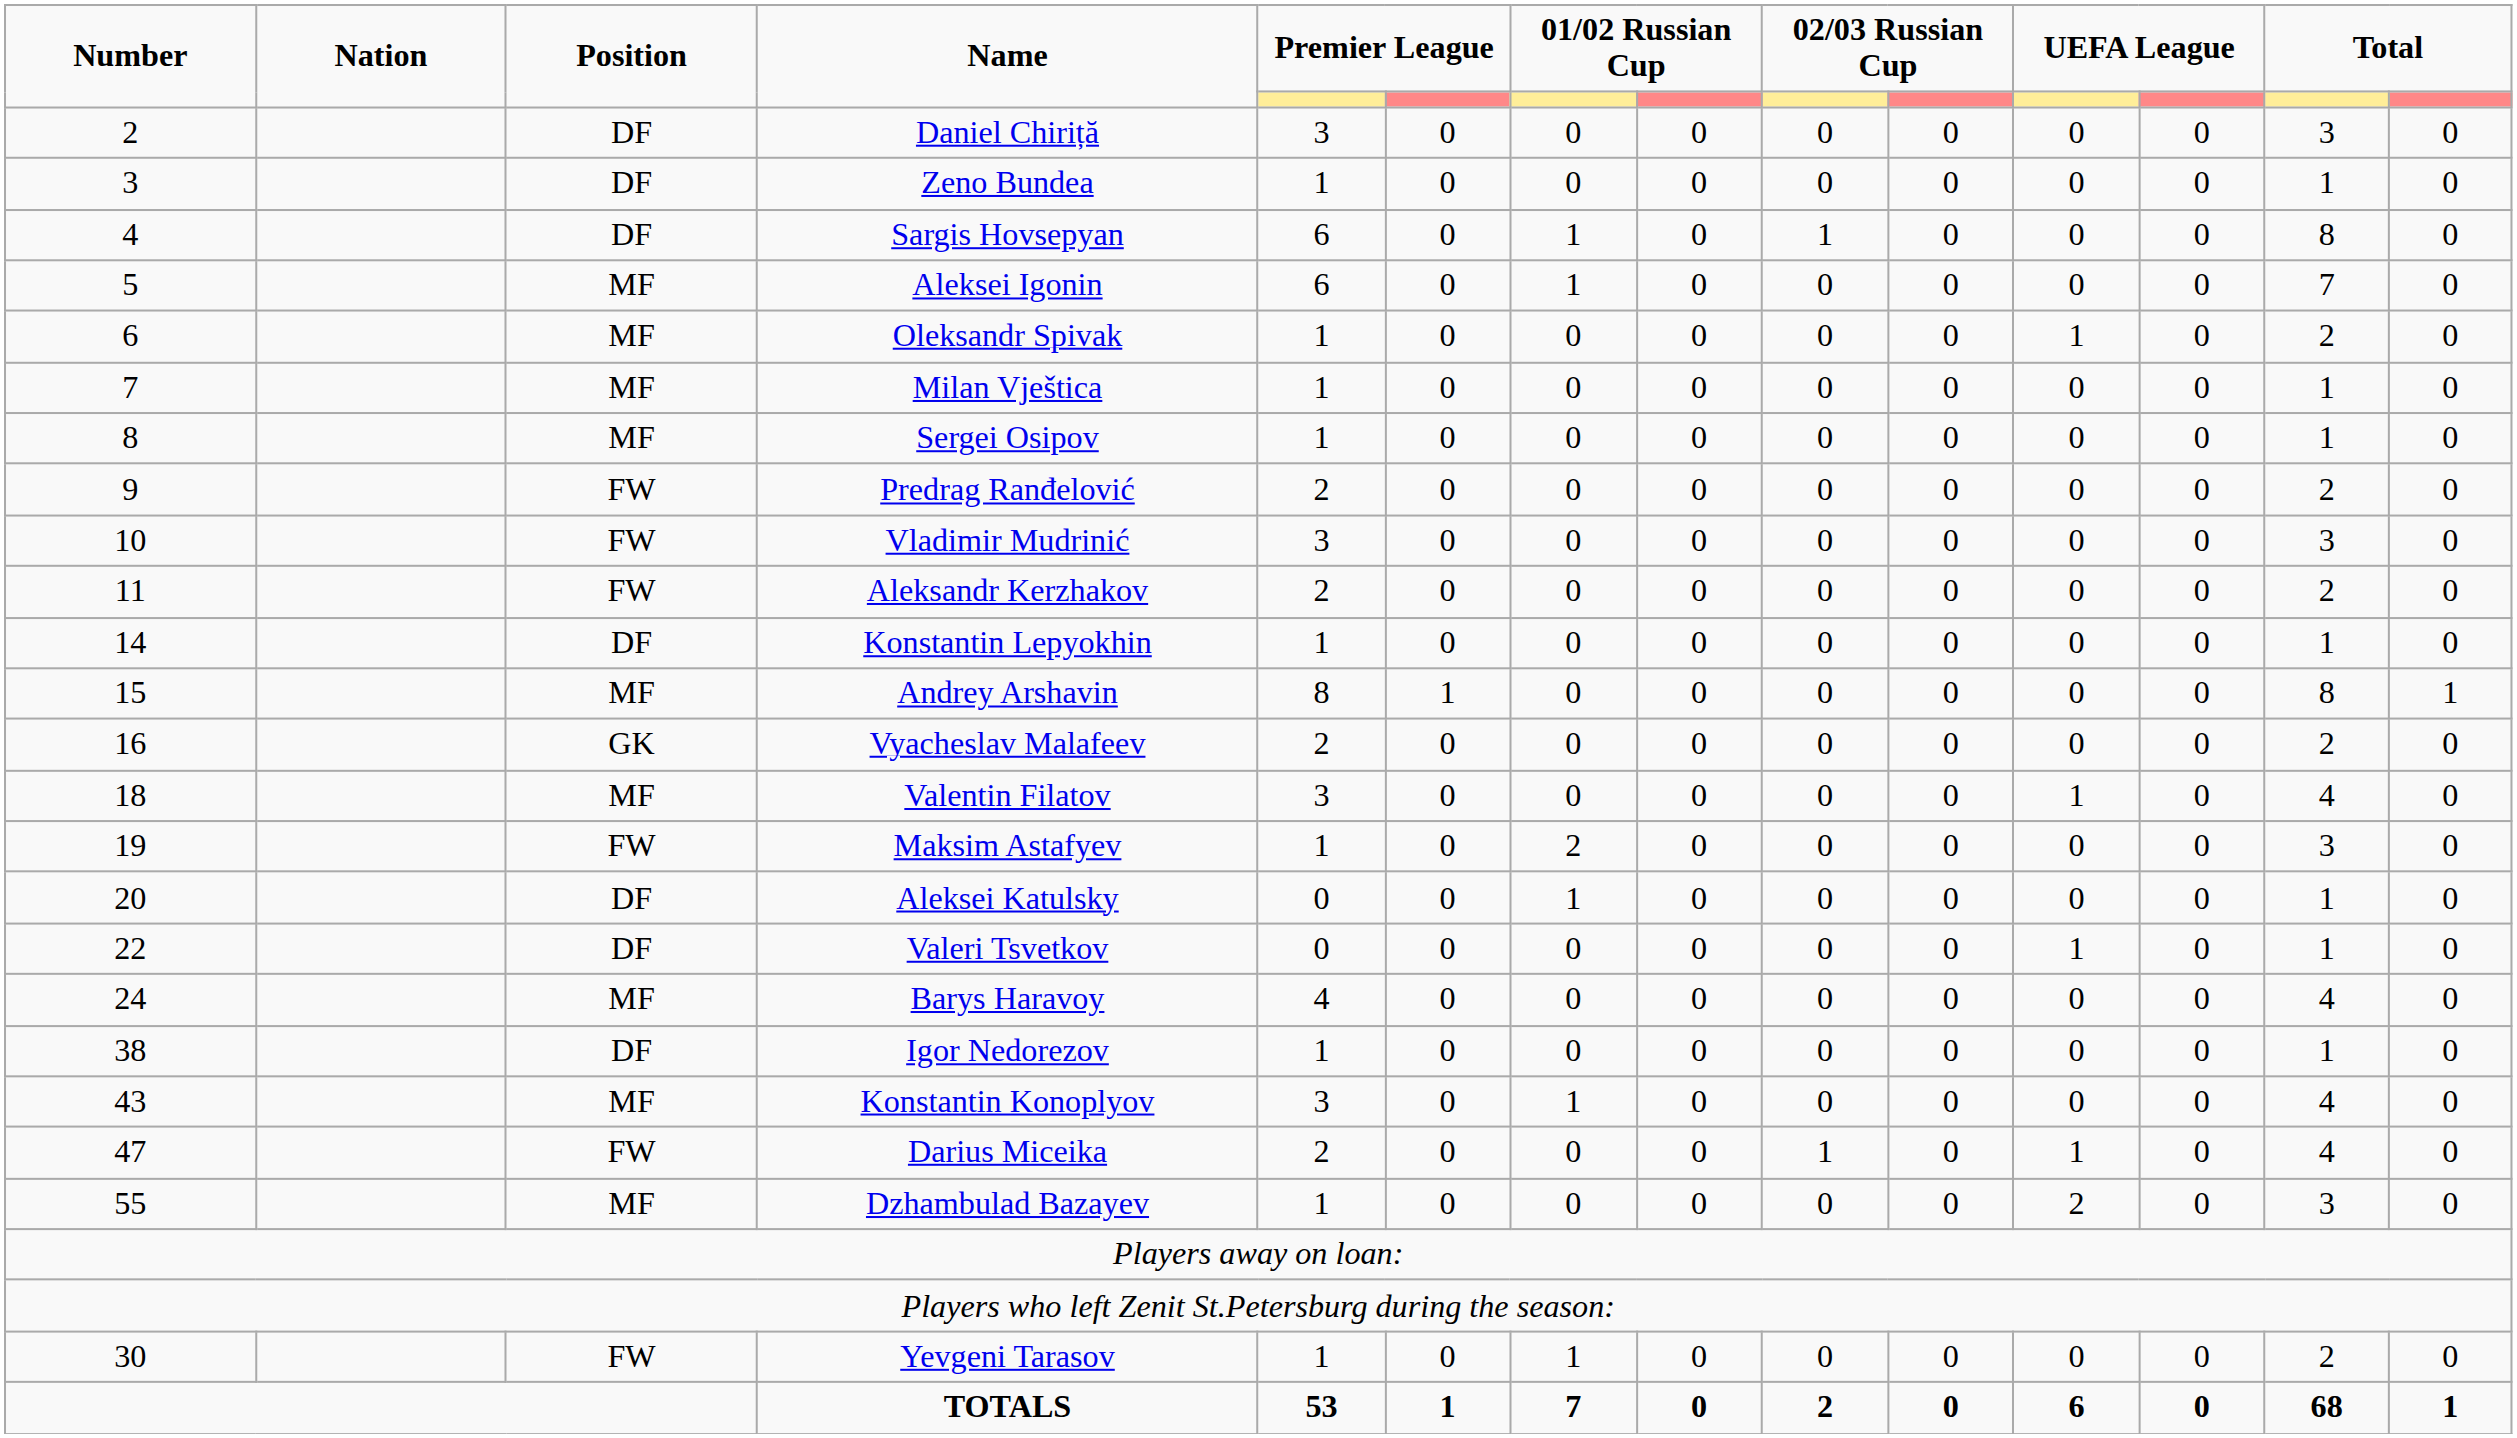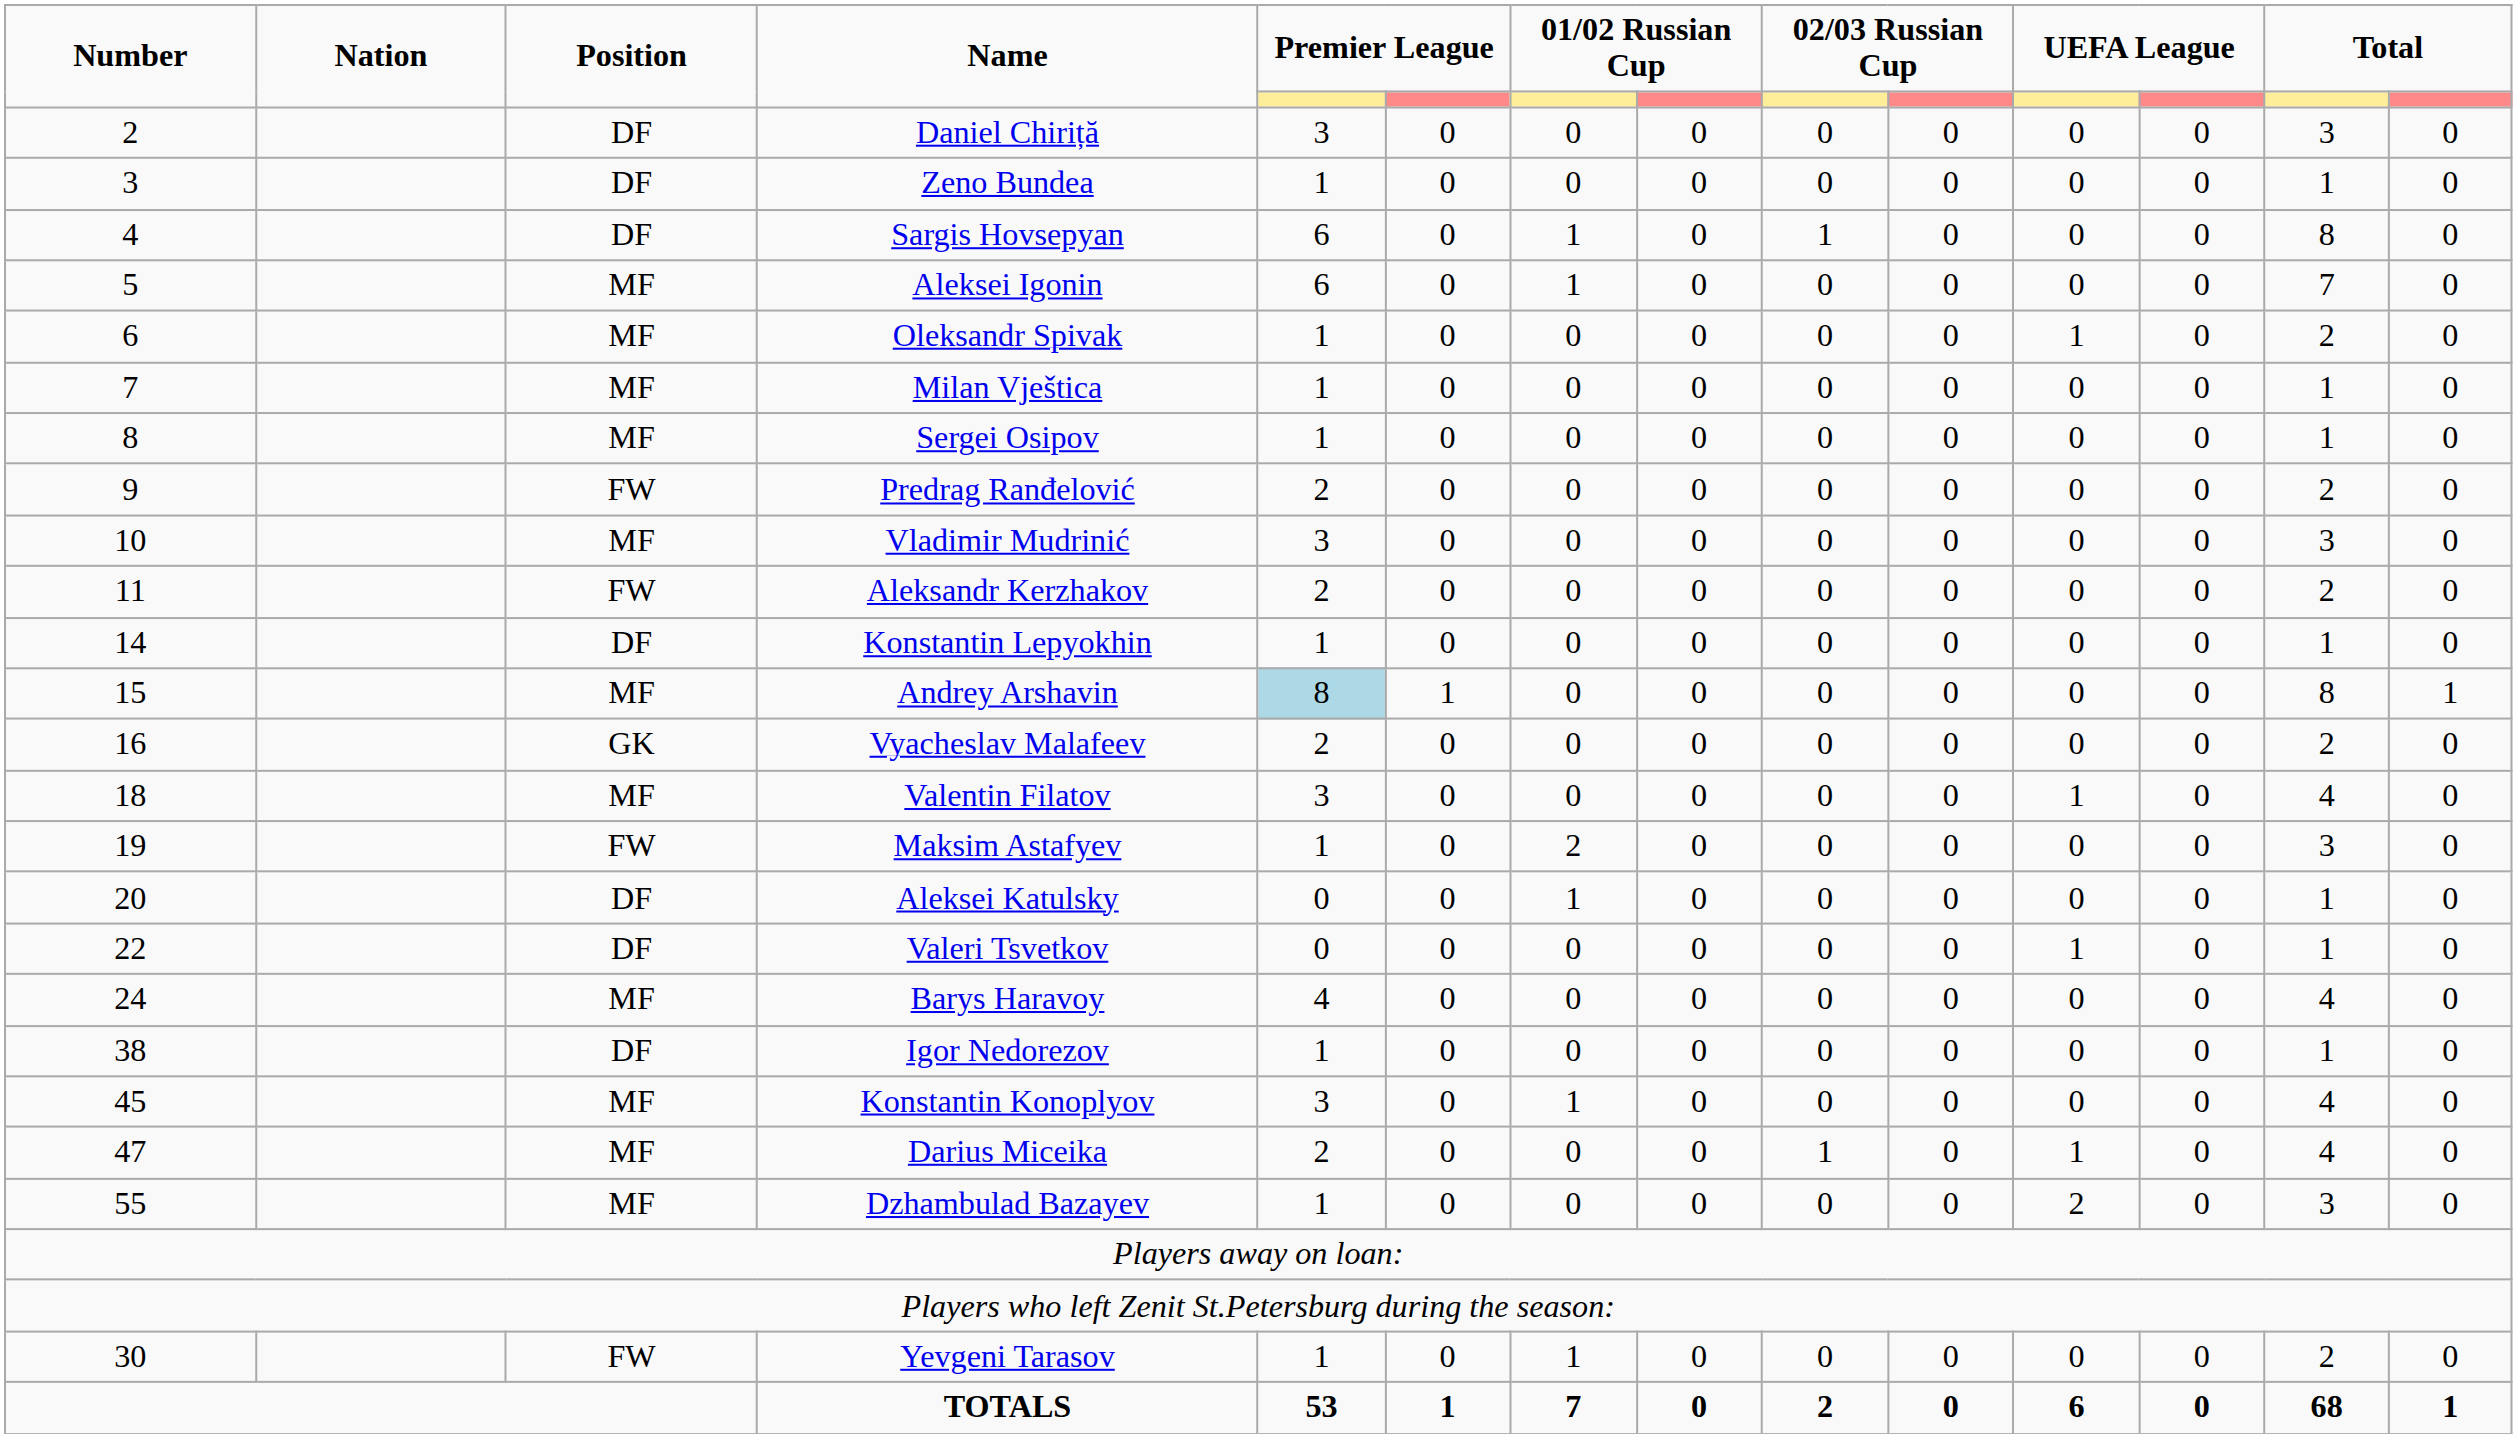 <table class="wikitable" style="font-size: 100%; text-align: center;">
 <tr>
 <td rowspan="2" width="10%" align="center"><strong>Number</strong></td>
 <td rowspan="2" width="10%" align="center"><strong>Nation</strong></td>
 <td rowspan="2" width="10%" align="center"><strong>Position</strong></td>
 <td rowspan="2" width="20%" align="center"><strong>Name</strong></td>
 <td colspan="2" align="center"><strong>Premier League</strong></td>
 <td colspan="2" align="center"><strong>01/02 Russian Cup</strong></td>
 <td colspan="2" align="center"><strong>02/03 Russian Cup</strong></td>
 <td colspan="2" align="center"><strong>UEFA League</strong></td>
 <td colspan="2" align="center"><strong>Total</strong></td>
 </tr>
 <tr>
 <th width=60 style="background: #FFEE99"></th>
 <th width=60 style="background: #FF8888"></th>
 <th width=60 style="background: #FFEE99"></th>
 <th width=60 style="background: #FF8888"></th>
 <th width=60 style="background: #FFEE99"></th>
 <th width=60 style="background: #FF8888"></th>
 <th width=60 style="background: #FFEE99"></th>
 <th width=60 style="background: #FF8888"></th>
 <th width=60 style="background: #FFEE99"></th>
 <th width=60 style="background: #FF8888"></th>
 </tr>
 <tr>
 <td>2</td>
 <td></td>
 <td>DF</td>
 <td><a href='#'>Daniel Chiriță</a></td>
 <td>3</td>
 <td>0</td>
 <td>0</td>
 <td>0</td>
 <td>0</td>
 <td>0</td>
 <td>0</td>
 <td>0</td>
 <td>3</td>
 <td>0</td>
 </tr>
 <tr>
 <td>3</td>
 <td></td>
 <td>DF</td>
 <td><a href='#'>Zeno Bundea</a></td>
 <td>1</td>
 <td>0</td>
 <td>0</td>
 <td>0</td>
 <td>0</td>
 <td>0</td>
 <td>0</td>
 <td>0</td>
 <td>1</td>
 <td>0</td>
 </tr>
 <tr>
 <td>4</td>
 <td></td>
 <td>DF</td>
 <td><a href='#'>Sargis Hovsepyan</a></td>
 <td>6</td>
 <td>0</td>
 <td>1</td>
 <td>0</td>
 <td>1</td>
 <td>0</td>
 <td>0</td>
 <td>0</td>
 <td>8</td>
 <td>0</td>
 </tr>
 <tr>
 <td>5</td>
 <td></td>
 <td>MF</td>
 <td><a href='#'>Aleksei Igonin</a></td>
 <td>6</td>
 <td>0</td>
 <td>1</td>
 <td>0</td>
 <td>0</td>
 <td>0</td>
 <td>0</td>
 <td>0</td>
 <td>7</td>
 <td>0</td>
 </tr>
 <tr>
 <td>6</td>
 <td></td>
 <td>MF</td>
 <td><a href='#'>Oleksandr Spivak</a></td>
 <td>1</td>
 <td>0</td>
 <td>0</td>
 <td>0</td>
 <td>0</td>
 <td>0</td>
 <td>1</td>
 <td>0</td>
 <td>2</td>
 <td>0</td>
 </tr>
 <tr>
 <td>7</td>
 <td></td>
 <td>MF</td>
 <td><a href='#'>Milan Vještica</a></td>
 <td>1</td>
 <td>0</td>
 <td>0</td>
 <td>0</td>
 <td>0</td>
 <td>0</td>
 <td>0</td>
 <td>0</td>
 <td>1</td>
 <td>0</td>
 </tr>
 <tr>
 <td>8</td>
 <td></td>
 <td>MF</td>
 <td><a href='#'>Sergei Osipov</a></td>
 <td>1</td>
 <td>0</td>
 <td>0</td>
 <td>0</td>
 <td>0</td>
 <td>0</td>
 <td>0</td>
 <td>0</td>
 <td>1</td>
 <td>0</td>
 </tr>
 <tr>
 <td>9</td>
 <td></td>
 <td>FW</td>
 <td><a href='#'>Predrag Ranđelović</a></td>
 <td>2</td>
 <td>0</td>
 <td>0</td>
 <td>0</td>
 <td>0</td>
 <td>0</td>
 <td>0</td>
 <td>0</td>
 <td>2</td>
 <td>0</td>
 </tr>
 <tr>
 <td>10</td>
 <td></td>
-<td>FW</td>
+<td>MF</td>
 <td><a href='#'>Vladimir Mudrinić</a></td>
 <td>3</td>
 <td>0</td>
 <td>0</td>
 <td>0</td>
 <td>0</td>
 <td>0</td>
 <td>0</td>
 <td>0</td>
 <td>3</td>
 <td>0</td>
 </tr>
 <tr>
 <td>11</td>
 <td></td>
 <td>FW</td>
 <td><a href='#'>Aleksandr Kerzhakov</a></td>
 <td>2</td>
 <td>0</td>
 <td>0</td>
 <td>0</td>
 <td>0</td>
 <td>0</td>
 <td>0</td>
 <td>0</td>
 <td>2</td>
 <td>0</td>
 </tr>
 <tr>
 <td>14</td>
 <td></td>
 <td>DF</td>
 <td><a href='#'>Konstantin Lepyokhin</a></td>
 <td>1</td>
 <td>0</td>
 <td>0</td>
 <td>0</td>
 <td>0</td>
 <td>0</td>
 <td>0</td>
 <td>0</td>
 <td>1</td>
 <td>0</td>
 </tr>
 <tr>
 <td>15</td>
 <td></td>
 <td>MF</td>
 <td><a href='#'>Andrey Arshavin</a></td>
-<td>8</td>
+<td style="background: lightblue;">8</td>
 <td>1</td>
 <td>0</td>
 <td>0</td>
 <td>0</td>
 <td>0</td>
 <td>0</td>
 <td>0</td>
 <td>8</td>
 <td>1</td>
 </tr>
 <tr>
 <td>16</td>
 <td></td>
 <td>GK</td>
 <td><a href='#'>Vyacheslav Malafeev</a></td>
 <td>2</td>
 <td>0</td>
 <td>0</td>
 <td>0</td>
 <td>0</td>
 <td>0</td>
 <td>0</td>
 <td>0</td>
 <td>2</td>
 <td>0</td>
 </tr>
 <tr>
 <td>18</td>
 <td></td>
 <td>MF</td>
 <td><a href='#'>Valentin Filatov</a></td>
 <td>3</td>
 <td>0</td>
 <td>0</td>
 <td>0</td>
 <td>0</td>
 <td>0</td>
 <td>1</td>
 <td>0</td>
 <td>4</td>
 <td>0</td>
 </tr>
 <tr>
 <td>19</td>
 <td></td>
 <td>FW</td>
 <td><a href='#'>Maksim Astafyev</a></td>
 <td>1</td>
 <td>0</td>
 <td>2</td>
 <td>0</td>
 <td>0</td>
 <td>0</td>
 <td>0</td>
 <td>0</td>
 <td>3</td>
 <td>0</td>
 </tr>
 <tr>
 <td>20</td>
 <td></td>
 <td>DF</td>
 <td><a href='#'>Aleksei Katulsky</a></td>
 <td>0</td>
 <td>0</td>
 <td>1</td>
 <td>0</td>
 <td>0</td>
 <td>0</td>
 <td>0</td>
 <td>0</td>
 <td>1</td>
 <td>0</td>
 </tr>
 <tr>
 <td>22</td>
 <td></td>
 <td>DF</td>
 <td><a href='#'>Valeri Tsvetkov</a></td>
 <td>0</td>
 <td>0</td>
 <td>0</td>
 <td>0</td>
 <td>0</td>
 <td>0</td>
 <td>1</td>
 <td>0</td>
 <td>1</td>
 <td>0</td>
 </tr>
 <tr>
 <td>24</td>
 <td></td>
 <td>MF</td>
 <td><a href='#'>Barys Haravoy</a></td>
 <td>4</td>
 <td>0</td>
 <td>0</td>
 <td>0</td>
 <td>0</td>
 <td>0</td>
 <td>0</td>
 <td>0</td>
 <td>4</td>
 <td>0</td>
 </tr>
 <tr>
 <td>38</td>
 <td></td>
 <td>DF</td>
 <td><a href='#'>Igor Nedorezov</a></td>
 <td>1</td>
 <td>0</td>
 <td>0</td>
 <td>0</td>
 <td>0</td>
 <td>0</td>
 <td>0</td>
 <td>0</td>
 <td>1</td>
 <td>0</td>
 </tr>
 <tr>
-<td>43</td>
+<td>45</td>
 <td></td>
 <td>MF</td>
 <td><a href='#'>Konstantin Konoplyov</a></td>
 <td>3</td>
 <td>0</td>
 <td>1</td>
 <td>0</td>
 <td>0</td>
 <td>0</td>
 <td>0</td>
 <td>0</td>
 <td>4</td>
 <td>0</td>
 </tr>
 <tr>
 <td>47</td>
 <td></td>
-<td>FW</td>
+<td>MF</td>
 <td><a href='#'>Darius Miceika</a></td>
 <td>2</td>
 <td>0</td>
 <td>0</td>
 <td>0</td>
 <td>1</td>
 <td>0</td>
 <td>1</td>
 <td>0</td>
 <td>4</td>
 <td>0</td>
 </tr>
 <tr>
 <td>55</td>
 <td></td>
 <td>MF</td>
 <td><a href='#'>Dzhambulad Bazayev</a></td>
 <td>1</td>
 <td>0</td>
 <td>0</td>
 <td>0</td>
 <td>0</td>
 <td>0</td>
 <td>2</td>
 <td>0</td>
 <td>3</td>
 <td>0</td>
 </tr>
 <tr>
 <td colspan="14"><em>Players away on loan:</em></td>
 </tr>
 <tr>
 <td colspan="14"><em>Players who left Zenit St.Petersburg during the season:</em></td>
 </tr>
 <tr>
 <td>30</td>
 <td></td>
 <td>FW</td>
 <td><a href='#'>Yevgeni Tarasov</a></td>
 <td>1</td>
 <td>0</td>
 <td>1</td>
 <td>0</td>
 <td>0</td>
 <td>0</td>
 <td>0</td>
 <td>0</td>
 <td>2</td>
 <td>0</td>
 </tr>
 <tr>
 <td colspan="3"></td>
 <td><strong>TOTALS</strong></td>
 <td><strong>53</strong></td>
 <td><strong>1</strong></td>
 <td><strong>7</strong></td>
 <td><strong>0</strong></td>
 <td><strong>2</strong></td>
 <td><strong>0</strong></td>
 <td><strong>6</strong></td>
 <td><strong>0</strong></td>
 <td><strong>68</strong></td>
 <td><strong>1</strong></td>
 </tr>
 </table>
